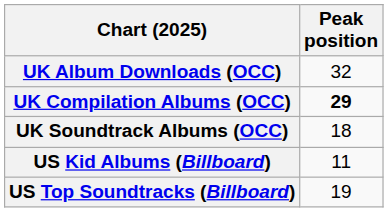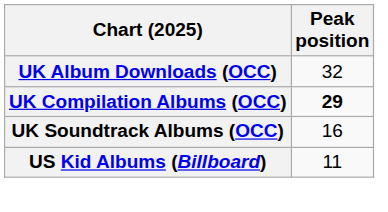 <table class="wikitable sortable plainrowheaders" style="text-align:center">
 <tr>
 <th scope="col">Chart (2025)</th>
 <th scope="col">Peak<br>position</th>
 </tr>
 <tr>
 <th scope="row"><a href='#'>UK Album Downloads</a> (<a href='#'>OCC</a>)</th>
 <td>32</td>
 </tr>
 <tr>
 <th scope="row"><a href='#'>UK Compilation Albums</a> (<a href='#'>OCC</a>)</th>
 <td><strong>29</strong></td>
 </tr>
 <tr>
 <th scope="row">UK Soundtrack Albums (<a href='#'>OCC</a>)</th>
-<td>18</td>
+<td>16</td>
 </tr>
 <tr>
 <th scope="row">US <a href='#'>Kid Albums</a> (<a href='#'><em>Billboard</em></a>)</th>
 <td>11</td>
 </tr>
-<tr>
-<th scope="row">US <a href='#'>Top Soundtracks</a> (<em><a href='#'>Billboard</a></em>)</th>
-<td>19</td>
-</tr>
 </table>
